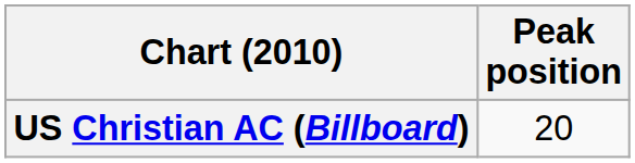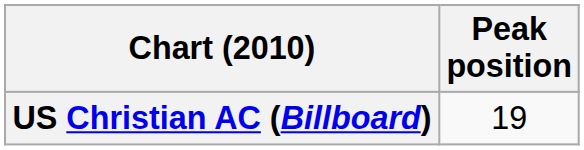 <table class="wikitable plainrowheaders" style="text-align:center">
 <tr>
 <th scope="col">Chart (2010)</th>
 <th scope="col">Peak<br>position</th>
 </tr>
 <tr>
 <th scope="row">US <a href='#'>Christian AC</a> (<em><a href='#'>Billboard</a></em>)</th>
-<td>20</td>
+<td>19</td>
 </tr>
 </table>
